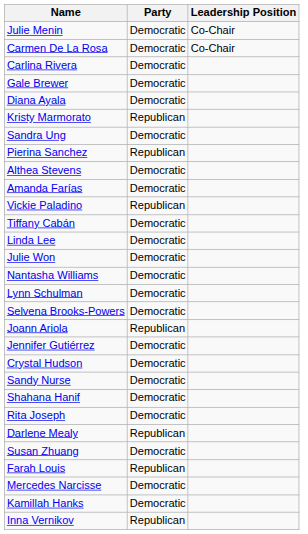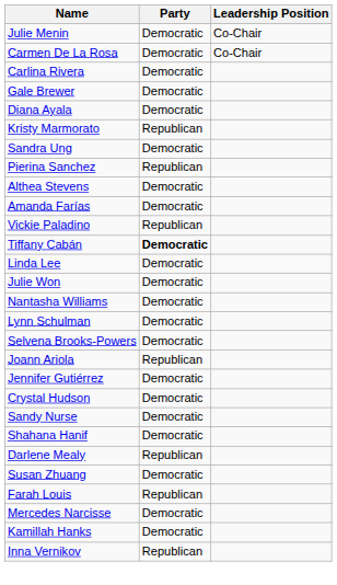 <table class="wikitable sortable">
 <tr>
 <th>Name<br></th>
 <th>Party<br></th>
 <th>Leadership Position</th>
 </tr>
 <tr>
 <td><a href='#'>Julie Menin</a></td>
 <td>Democratic</td>
 <td>Co-Chair</td>
 </tr>
 <tr>
 <td><a href='#'>Carmen De La Rosa</a></td>
 <td>Democratic</td>
 <td>Co-Chair</td>
 </tr>
 <tr>
 <td><a href='#'>Carlina Rivera</a></td>
 <td>Democratic</td>
 <td></td>
 </tr>
 <tr>
 <td><a href='#'>Gale Brewer</a></td>
 <td>Democratic</td>
 <td></td>
 </tr>
 <tr>
 <td><a href='#'>Diana Ayala</a></td>
 <td>Democratic</td>
 <td></td>
 </tr>
 <tr>
 <td><a href='#'>Kristy Marmorato</a></td>
 <td>Republican</td>
 <td></td>
 </tr>
 <tr>
 <td><a href='#'>Sandra Ung</a></td>
 <td>Democratic</td>
 <td></td>
 </tr>
 <tr>
 <td><a href='#'>Pierina Sanchez</a></td>
 <td>Republican</td>
 <td></td>
 </tr>
 <tr>
 <td><a href='#'>Althea Stevens</a></td>
 <td>Democratic</td>
 <td></td>
 </tr>
 <tr>
 <td><a href='#'>Amanda Farías</a></td>
 <td>Democratic</td>
 <td></td>
 </tr>
 <tr>
 <td><a href='#'>Vickie Paladino</a></td>
 <td>Republican</td>
 <td></td>
 </tr>
 <tr>
 <td><a href='#'>Tiffany Cabán</a></td>
-<td>Democratic</td>
+<td><strong>Democratic</strong></td>
 <td></td>
 </tr>
 <tr>
 <td><a href='#'>Linda Lee</a></td>
 <td>Democratic</td>
 <td></td>
 </tr>
 <tr>
 <td><a href='#'>Julie Won</a></td>
 <td>Democratic</td>
 <td></td>
 </tr>
 <tr>
 <td><a href='#'>Nantasha Williams</a></td>
 <td>Democratic</td>
 <td></td>
 </tr>
 <tr>
 <td><a href='#'>Lynn Schulman</a></td>
 <td>Democratic</td>
 <td></td>
 </tr>
 <tr>
 <td><a href='#'>Selvena Brooks-Powers</a></td>
 <td>Democratic</td>
 <td></td>
 </tr>
 <tr>
 <td><a href='#'>Joann Ariola</a></td>
 <td>Republican</td>
 <td></td>
 </tr>
 <tr>
 <td><a href='#'>Jennifer Gutiérrez</a></td>
 <td>Democratic</td>
 <td></td>
 </tr>
 <tr>
 <td><a href='#'>Crystal Hudson</a></td>
 <td>Democratic</td>
 <td></td>
 </tr>
 <tr>
 <td><a href='#'>Sandy Nurse</a></td>
 <td>Democratic</td>
 <td></td>
 </tr>
 <tr>
 <td><a href='#'>Shahana Hanif</a></td>
 <td>Democratic</td>
 <td></td>
 </tr>
 <tr>
-<td><a href='#'>Rita Joseph</a></td>
-<td>Democratic</td>
-<td></td>
-</tr>
-<tr>
 <td><a href='#'>Darlene Mealy</a></td>
 <td>Republican</td>
 <td></td>
 </tr>
 <tr>
 <td><a href='#'>Susan Zhuang</a></td>
 <td>Democratic</td>
 <td></td>
 </tr>
 <tr>
 <td><a href='#'>Farah Louis</a></td>
 <td>Republican</td>
 <td></td>
 </tr>
 <tr>
 <td><a href='#'>Mercedes Narcisse</a></td>
 <td>Democratic</td>
 <td></td>
 </tr>
 <tr>
 <td><a href='#'>Kamillah Hanks</a></td>
 <td>Democratic</td>
 <td></td>
 </tr>
 <tr>
 <td><a href='#'>Inna Vernikov</a></td>
 <td>Republican</td>
 <td></td>
 </tr>
 </table>
